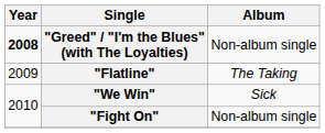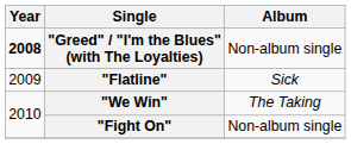 <table class="wikitable plainrowheaders" style="text-align:center;">
 <tr>
 <th scope="col" rowspan="1">Year</th>
 <th scope="col" rowspan="1">Single</th>
 <th scope="col" rowspan="1">Album</th>
 </tr>
 <tr>
 <td rowspan="1"><strong>2008</strong></td>
 <th scope="row">"Greed" / "I'm the Blues"<br><span>(with The Loyalties)</span></th>
 <td rowspan="1">Non-album single</td>
 </tr>
 <tr>
 <td rowspan="1">2009</td>
 <th scope="row">"Flatline"</th>
-<td rowspan="1"><em>The Taking</em></td>
+<td rowspan="1"><em>Sick</em></td>
 </tr>
 <tr>
 <td rowspan="2">2010</td>
 <th scope="row">"We Win"</th>
-<td rowspan="1"><em>Sick</em></td>
+<td rowspan="1"><em>The Taking</em></td>
 </tr>
 <tr>
 <th scope="row">"Fight On"</th>
 <td rowspan="1">Non-album single</td>
 </tr>
 <tr>
 </tr>
 </table>
